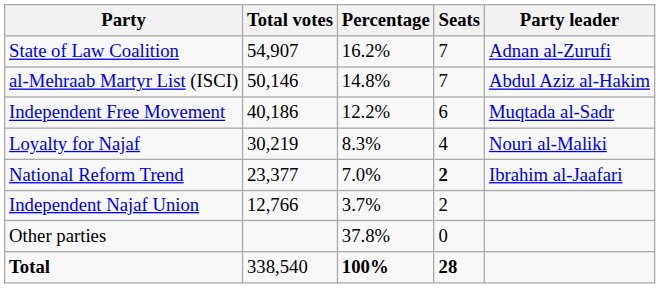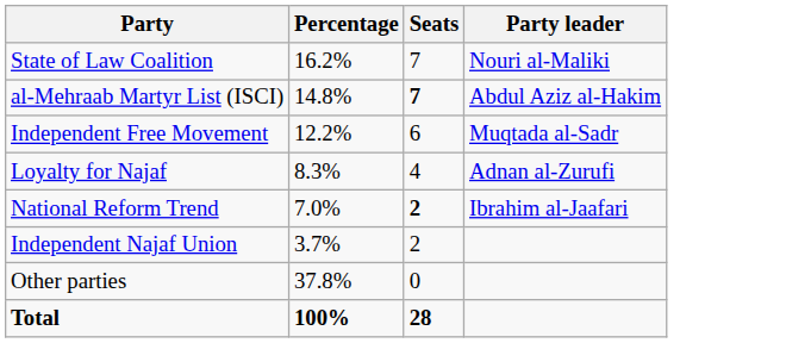 <table class="wikitable" style="border:1px solid #8888aa; background:#f8f8f8; padding:0; font-size:90%;">
 <tr>
 <th>Party</th>
-<th>Total votes</th>
 <th>Percentage</th>
 <th>Seats</th>
 <th>Party leader</th>
 </tr>
 <tr>
 <td><a href='#'>State of Law Coalition</a></td>
-<td>54,907</td>
 <td>16.2%</td>
 <td>7</td>
-<td><a href='#'>Adnan al-Zurufi</a></td>
+<td><a href='#'>Nouri al-Maliki</a></td>
 </tr>
 <tr>
 <td><a href='#'>al-Mehraab Martyr List</a> (ISCI)</td>
-<td>50,146</td>
 <td>14.8%</td>
-<td>7</td>
+<td><strong>7</strong></td>
 <td><a href='#'>Abdul Aziz al-Hakim</a></td>
 </tr>
 <tr>
 <td><a href='#'>Independent Free Movement</a></td>
-<td>40,186</td>
 <td>12.2%</td>
 <td>6</td>
 <td><a href='#'>Muqtada al-Sadr</a></td>
 </tr>
 <tr>
 <td><a href='#'>Loyalty for Najaf</a></td>
-<td>30,219</td>
 <td>8.3%</td>
 <td>4</td>
-<td><a href='#'>Nouri al-Maliki</a></td>
+<td><a href='#'>Adnan al-Zurufi</a></td>
 </tr>
 <tr>
 <td><a href='#'>National Reform Trend</a></td>
-<td>23,377</td>
 <td>7.0%</td>
 <td><strong>2</strong></td>
 <td><a href='#'>Ibrahim al-Jaafari</a></td>
 </tr>
 <tr>
 <td><a href='#'>Independent Najaf Union</a></td>
-<td>12,766</td>
 <td>3.7%</td>
 <td>2</td>
 <td></td>
 </tr>
 <tr>
 <td>Other parties</td>
-<td></td>
 <td>37.8%</td>
 <td>0</td>
 <td></td>
 </tr>
 <tr>
 <td><strong>Total</strong></td>
-<td>338,540</td>
 <td><strong>100%</strong></td>
 <td><strong>28</strong></td>
 <td></td>
 </tr>
 </table>
